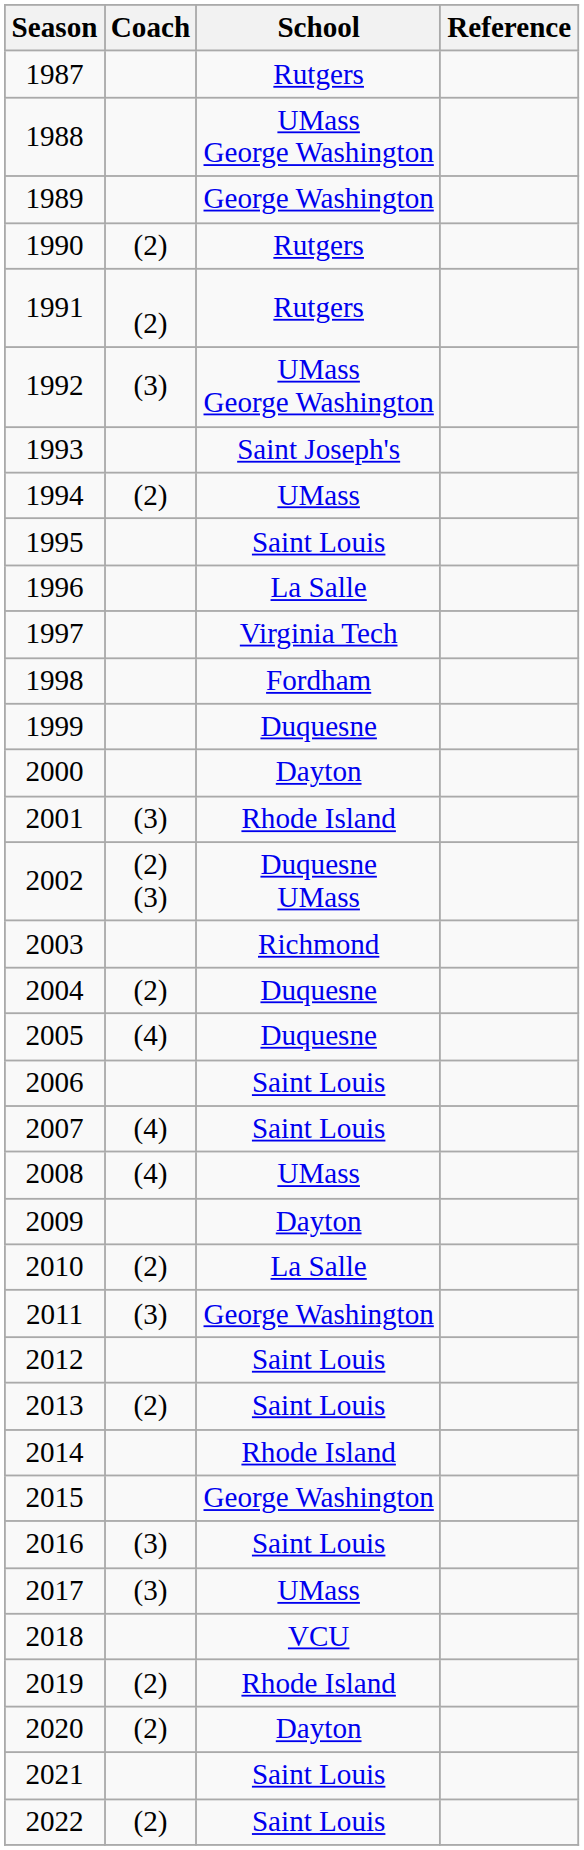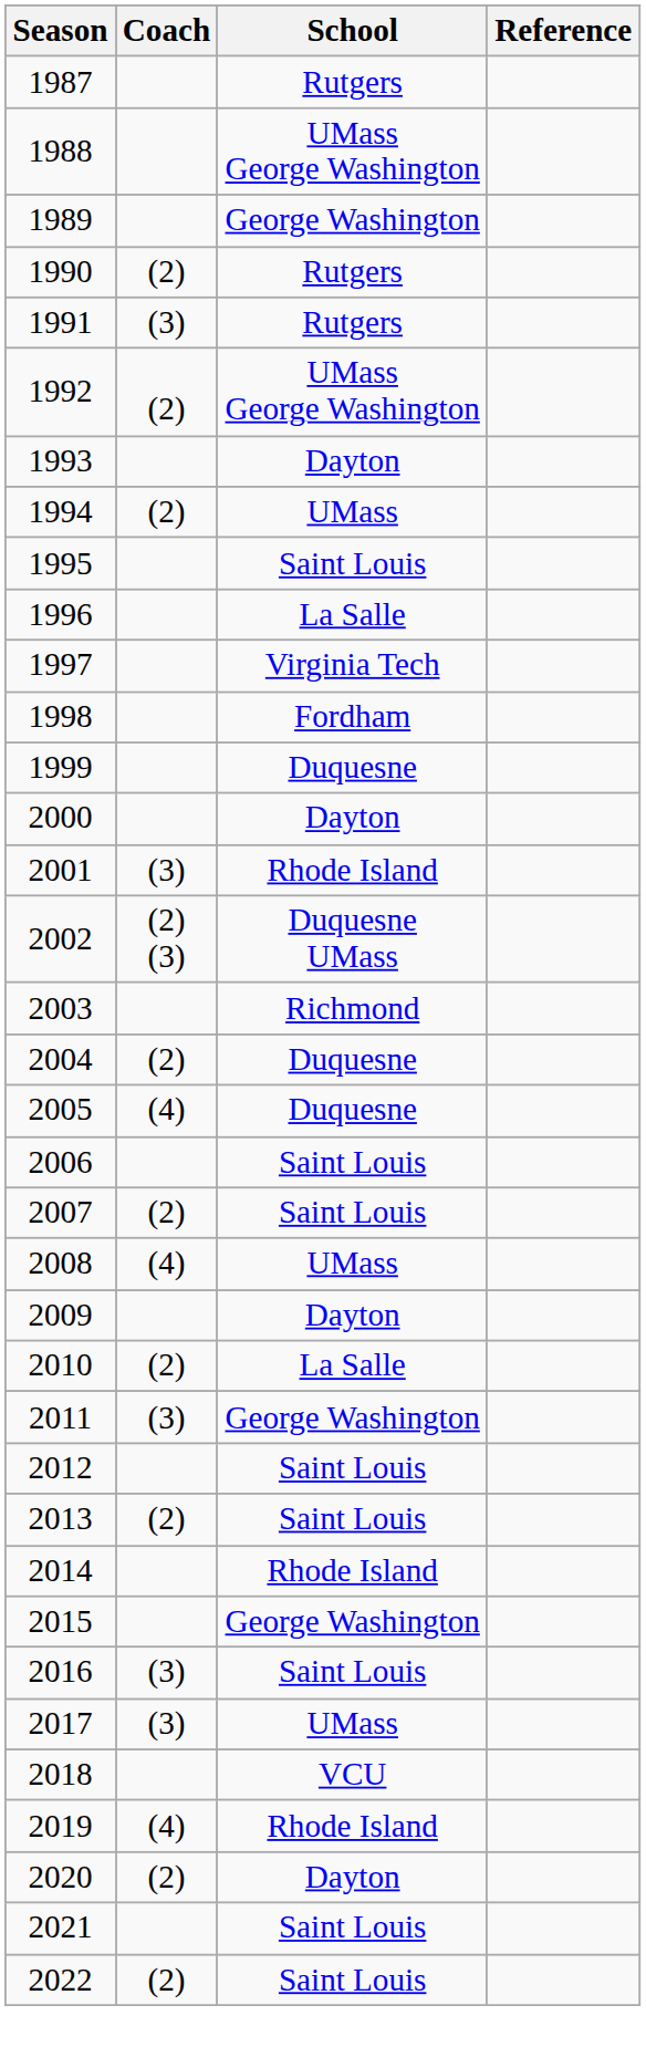 <table class="wikitable sortable">
 <tr>
 <th>Season</th>
 <th>Coach</th>
 <th>School</th>
 <th class="unsortable">Reference</th>
 </tr>
 <tr>
 <td align="center">1987</td>
 <td align="center"></td>
 <td align="center"><a href='#'>Rutgers</a></td>
 <td align="center"></td>
 </tr>
 <tr>
 <td align="center">1988</td>
 <td align="center"></td>
 <td align="center"><a href='#'>UMass</a><br><a href='#'>George Washington</a></td>
 <td align="center"></td>
 </tr>
 <tr>
 <td align="center">1989</td>
 <td align="center"></td>
 <td align="center"><a href='#'>George Washington</a></td>
 <td align="center"></td>
 </tr>
 <tr>
 <td align="center">1990</td>
 <td align="center"> (2)</td>
 <td align="center"><a href='#'>Rutgers</a></td>
 <td align="center"></td>
 </tr>
 <tr>
 <td align="center">1991</td>
-<td align="center"><br> (2)</td>
+<td align="center"> (3)</td>
 <td align="center"><a href='#'>Rutgers</a></td>
 <td align="center"></td>
 </tr>
 <tr>
 <td align="center">1992</td>
-<td align="center"> (3)</td>
+<td align="center"><br> (2)</td>
 <td align="center"><a href='#'>UMass</a><br><a href='#'>George Washington</a></td>
 <td align="center"></td>
 </tr>
 <tr>
 <td align="center">1993</td>
 <td align="center"></td>
-<td align="center"><a href='#'>Saint Joseph's</a></td>
+<td align="center"><a href='#'>Dayton</a></td>
 <td align="center"></td>
 </tr>
 <tr>
 <td align="center">1994</td>
 <td align="center"> (2)</td>
 <td align="center"><a href='#'>UMass</a></td>
 <td align="center"></td>
 </tr>
 <tr>
 <td align="center">1995</td>
 <td align="center"></td>
 <td align="center"><a href='#'>Saint Louis</a></td>
 <td align="center"></td>
 </tr>
 <tr>
 <td align="center">1996</td>
 <td align="center"></td>
 <td align="center"><a href='#'>La Salle</a></td>
 <td align="center"></td>
 </tr>
 <tr>
 <td align="center">1997</td>
 <td align="center"></td>
 <td align="center"><a href='#'>Virginia Tech</a></td>
 <td align="center"></td>
 </tr>
 <tr>
 <td align="center">1998</td>
 <td align="center"></td>
 <td align="center"><a href='#'>Fordham</a></td>
 <td align="center"></td>
 </tr>
 <tr>
 <td align="center">1999</td>
 <td align="center"></td>
 <td align="center"><a href='#'>Duquesne</a></td>
 <td align="center"></td>
 </tr>
 <tr>
 <td align="center">2000</td>
 <td align="center"></td>
 <td align="center"><a href='#'>Dayton</a></td>
 <td align="center"></td>
 </tr>
 <tr>
 <td align="center">2001</td>
 <td align="center"> (3)</td>
 <td align="center"><a href='#'>Rhode Island</a></td>
 <td align="center"></td>
 </tr>
 <tr>
 <td align="center">2002</td>
 <td align="center"> (2)<br> (3)</td>
 <td align="center"><a href='#'>Duquesne</a><br><a href='#'>UMass</a></td>
 <td align="center"></td>
 </tr>
 <tr>
 <td align="center">2003</td>
 <td align="center"></td>
 <td align="center"><a href='#'>Richmond</a></td>
 <td align="center"></td>
 </tr>
 <tr>
 <td align="center">2004</td>
 <td align="center"> (2)</td>
 <td align="center"><a href='#'>Duquesne</a></td>
 <td align="center"></td>
 </tr>
 <tr>
 <td align="center">2005</td>
 <td align="center"> (4)</td>
 <td align="center"><a href='#'>Duquesne</a></td>
 <td align="center"></td>
 </tr>
 <tr>
 <td align="center">2006</td>
 <td align="center"></td>
 <td align="center"><a href='#'>Saint Louis</a></td>
 <td align="center"></td>
 </tr>
 <tr>
 <td align="center">2007</td>
-<td align="center"> (4)</td>
+<td align="center"> (2)</td>
 <td align="center"><a href='#'>Saint Louis</a></td>
 <td align="center"></td>
 </tr>
 <tr>
 <td align="center">2008</td>
 <td align="center"> (4)</td>
 <td align="center"><a href='#'>UMass</a></td>
 <td align="center"></td>
 </tr>
 <tr>
 <td align="center">2009</td>
 <td align="center"></td>
 <td align="center"><a href='#'>Dayton</a></td>
 <td align="center"></td>
 </tr>
 <tr>
 <td align="center">2010</td>
 <td align="center"> (2)</td>
 <td align="center"><a href='#'>La Salle</a></td>
 <td align="center"></td>
 </tr>
 <tr>
 <td align="center">2011</td>
 <td align="center"> (3)</td>
 <td align="center"><a href='#'>George Washington</a></td>
 <td align="center"></td>
 </tr>
 <tr>
 <td align="center">2012</td>
 <td align="center"></td>
 <td align="center"><a href='#'>Saint Louis</a></td>
 <td align="center"></td>
 </tr>
 <tr>
 <td align="center">2013</td>
 <td align="center"> (2)</td>
 <td align="center"><a href='#'>Saint Louis</a></td>
 <td align="center"></td>
 </tr>
 <tr>
 <td align="center">2014</td>
 <td align="center"></td>
 <td align="center"><a href='#'>Rhode Island</a></td>
 <td align="center"></td>
 </tr>
 <tr>
 <td align="center">2015</td>
 <td align="center"></td>
 <td align="center"><a href='#'>George Washington</a></td>
 <td align="center"></td>
 </tr>
 <tr>
 <td align="center">2016</td>
 <td align="center"> (3)</td>
 <td align="center"><a href='#'>Saint Louis</a></td>
 <td align="center"></td>
 </tr>
 <tr>
 <td align="center">2017</td>
 <td align="center"> (3)</td>
 <td align="center"><a href='#'>UMass</a></td>
 <td align="center"></td>
 </tr>
 <tr>
 <td align="center">2018</td>
 <td align="center"></td>
 <td align="center"><a href='#'>VCU</a></td>
 <td align="center"></td>
 </tr>
 <tr>
 <td align="center">2019</td>
-<td align="center"> (2)</td>
+<td align="center"> (4)</td>
 <td align="center"><a href='#'>Rhode Island</a></td>
 <td align="center"></td>
 </tr>
 <tr>
 <td align="center">2020</td>
 <td align="center"> (2)</td>
 <td align="center"><a href='#'>Dayton</a></td>
 <td align="center"></td>
 </tr>
 <tr>
 <td align="center">2021</td>
 <td align="center"></td>
 <td align="center"><a href='#'>Saint Louis</a></td>
 <td align="center"></td>
 </tr>
 <tr>
 <td align="center">2022</td>
 <td align="center"> (2)</td>
 <td align="center"><a href='#'>Saint Louis</a></td>
 <td align="center"></td>
 </tr>
 </table>
